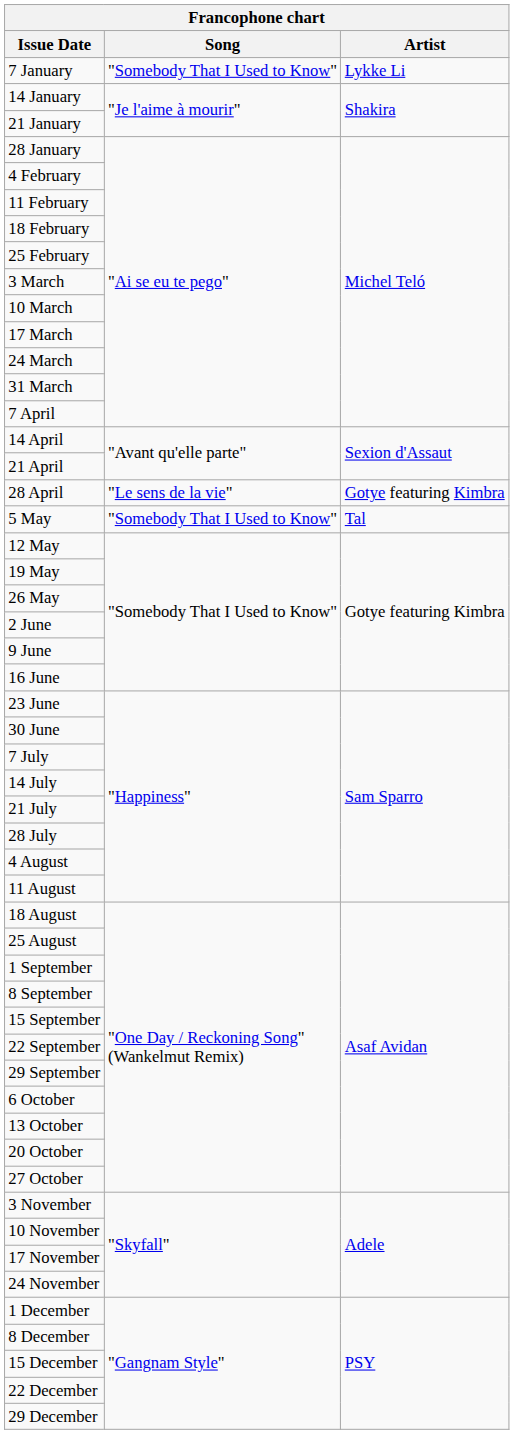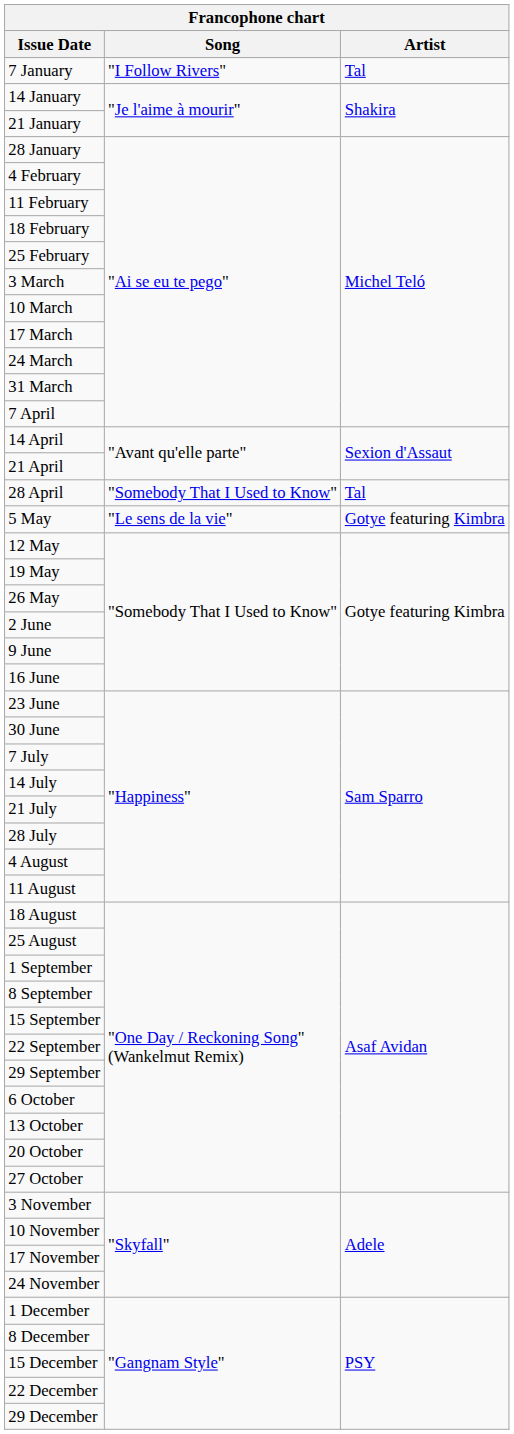 <table class="wikitable">
 <tr>
 <th colspan=3>Francophone chart</th>
 </tr>
 <tr>
 <th>Issue Date</th>
 <th>Song</th>
 <th>Artist</th>
 </tr>
 <tr>
 <td>7 January</td>
-<td rowspan="1">"<a href='#'>Somebody That I Used to Know</a>"</td>
-<td rowspan="1"><a href='#'>Lykke Li</a></td>
+<td rowspan="1">"<a href='#'>I Follow Rivers</a>"</td>
+<td rowspan="1"><a href='#'>Tal</a></td>
 </tr>
 <tr>
 <td>14 January</td>
 <td rowspan="2">"<a href='#'>Je l'aime à mourir</a>"</td>
 <td rowspan="2"><a href='#'>Shakira</a></td>
 </tr>
 <tr>
 <td>21 January</td>
 </tr>
 <tr>
 <td>28 January</td>
 <td rowspan="11">"<a href='#'>Ai se eu te pego</a>"</td>
 <td rowspan="11"><a href='#'>Michel Teló</a></td>
 </tr>
 <tr>
 <td>4 February</td>
 </tr>
 <tr>
 <td>11 February</td>
 </tr>
 <tr>
 <td>18 February</td>
 </tr>
 <tr>
 <td>25 February</td>
 </tr>
 <tr>
 <td>3 March</td>
 </tr>
 <tr>
 <td>10 March</td>
 </tr>
 <tr>
 <td>17 March</td>
 </tr>
 <tr>
 <td>24 March</td>
 </tr>
 <tr>
 <td>31 March</td>
 </tr>
 <tr>
 <td>7 April</td>
 </tr>
 <tr>
 <td>14 April</td>
 <td rowspan="2">"Avant qu'elle parte"</td>
 <td rowspan="2"><a href='#'>Sexion d'Assaut</a></td>
 </tr>
 <tr>
 <td>21 April</td>
 </tr>
 <tr>
 <td>28 April</td>
-<td rowspan="1">"<a href='#'>Le sens de la vie</a>"</td>
-<td rowspan="1"><a href='#'>Gotye</a> featuring <a href='#'>Kimbra</a></td>
+<td rowspan="1">"<a href='#'>Somebody That I Used to Know</a>"</td>
+<td rowspan="1"><a href='#'>Tal</a></td>
 </tr>
 <tr>
 <td>5 May</td>
-<td rowspan="1">"<a href='#'>Somebody That I Used to Know</a>"</td>
-<td rowspan="1"><a href='#'>Tal</a></td>
+<td rowspan="1">"<a href='#'>Le sens de la vie</a>"</td>
+<td rowspan="1"><a href='#'>Gotye</a> featuring <a href='#'>Kimbra</a></td>
 </tr>
 <tr>
 <td>12 May</td>
 <td rowspan="6">"Somebody That I Used to Know"</td>
 <td rowspan="6">Gotye featuring Kimbra</td>
 </tr>
 <tr>
 <td>19 May</td>
 </tr>
 <tr>
 <td>26 May</td>
 </tr>
 <tr>
 <td>2 June</td>
 </tr>
 <tr>
 <td>9 June</td>
 </tr>
 <tr>
 <td>16 June</td>
 </tr>
 <tr>
 <td>23 June</td>
 <td rowspan="8">"<a href='#'>Happiness</a>"</td>
 <td rowspan="8"><a href='#'>Sam Sparro</a></td>
 </tr>
 <tr>
 <td>30 June</td>
 </tr>
 <tr>
 <td>7 July</td>
 </tr>
 <tr>
 <td>14 July</td>
 </tr>
 <tr>
 <td>21 July</td>
 </tr>
 <tr>
 <td>28 July</td>
 </tr>
 <tr>
 <td>4 August</td>
 </tr>
 <tr>
 <td>11 August</td>
 </tr>
 <tr>
 <td>18 August</td>
 <td rowspan="11">"<a href='#'>One Day / Reckoning Song</a>"<br> (Wankelmut Remix)</td>
 <td rowspan="11"><a href='#'>Asaf Avidan</a></td>
 </tr>
 <tr>
 <td>25 August</td>
 </tr>
 <tr>
 <td>1 September</td>
 </tr>
 <tr>
 <td>8 September</td>
 </tr>
 <tr>
 <td>15 September</td>
 </tr>
 <tr>
 <td>22 September</td>
 </tr>
 <tr>
 <td>29 September</td>
 </tr>
 <tr>
 <td>6 October</td>
 </tr>
 <tr>
 <td>13 October</td>
 </tr>
 <tr>
 <td>20 October</td>
 </tr>
 <tr>
 <td>27 October</td>
 </tr>
 <tr>
 <td>3 November</td>
 <td rowspan="4">"<a href='#'>Skyfall</a>"</td>
 <td rowspan="4"><a href='#'>Adele</a></td>
 </tr>
 <tr>
 <td>10 November</td>
 </tr>
 <tr>
 <td>17 November</td>
 </tr>
 <tr>
 <td>24 November</td>
 </tr>
 <tr>
 <td>1 December</td>
 <td rowspan="5">"<a href='#'>Gangnam Style</a>"</td>
 <td rowspan="5"><a href='#'>PSY</a></td>
 </tr>
 <tr>
 <td>8 December</td>
 </tr>
 <tr>
 <td>15 December</td>
 </tr>
 <tr>
 <td>22 December</td>
 </tr>
 <tr>
 <td>29 December</td>
 </tr>
 </table>
